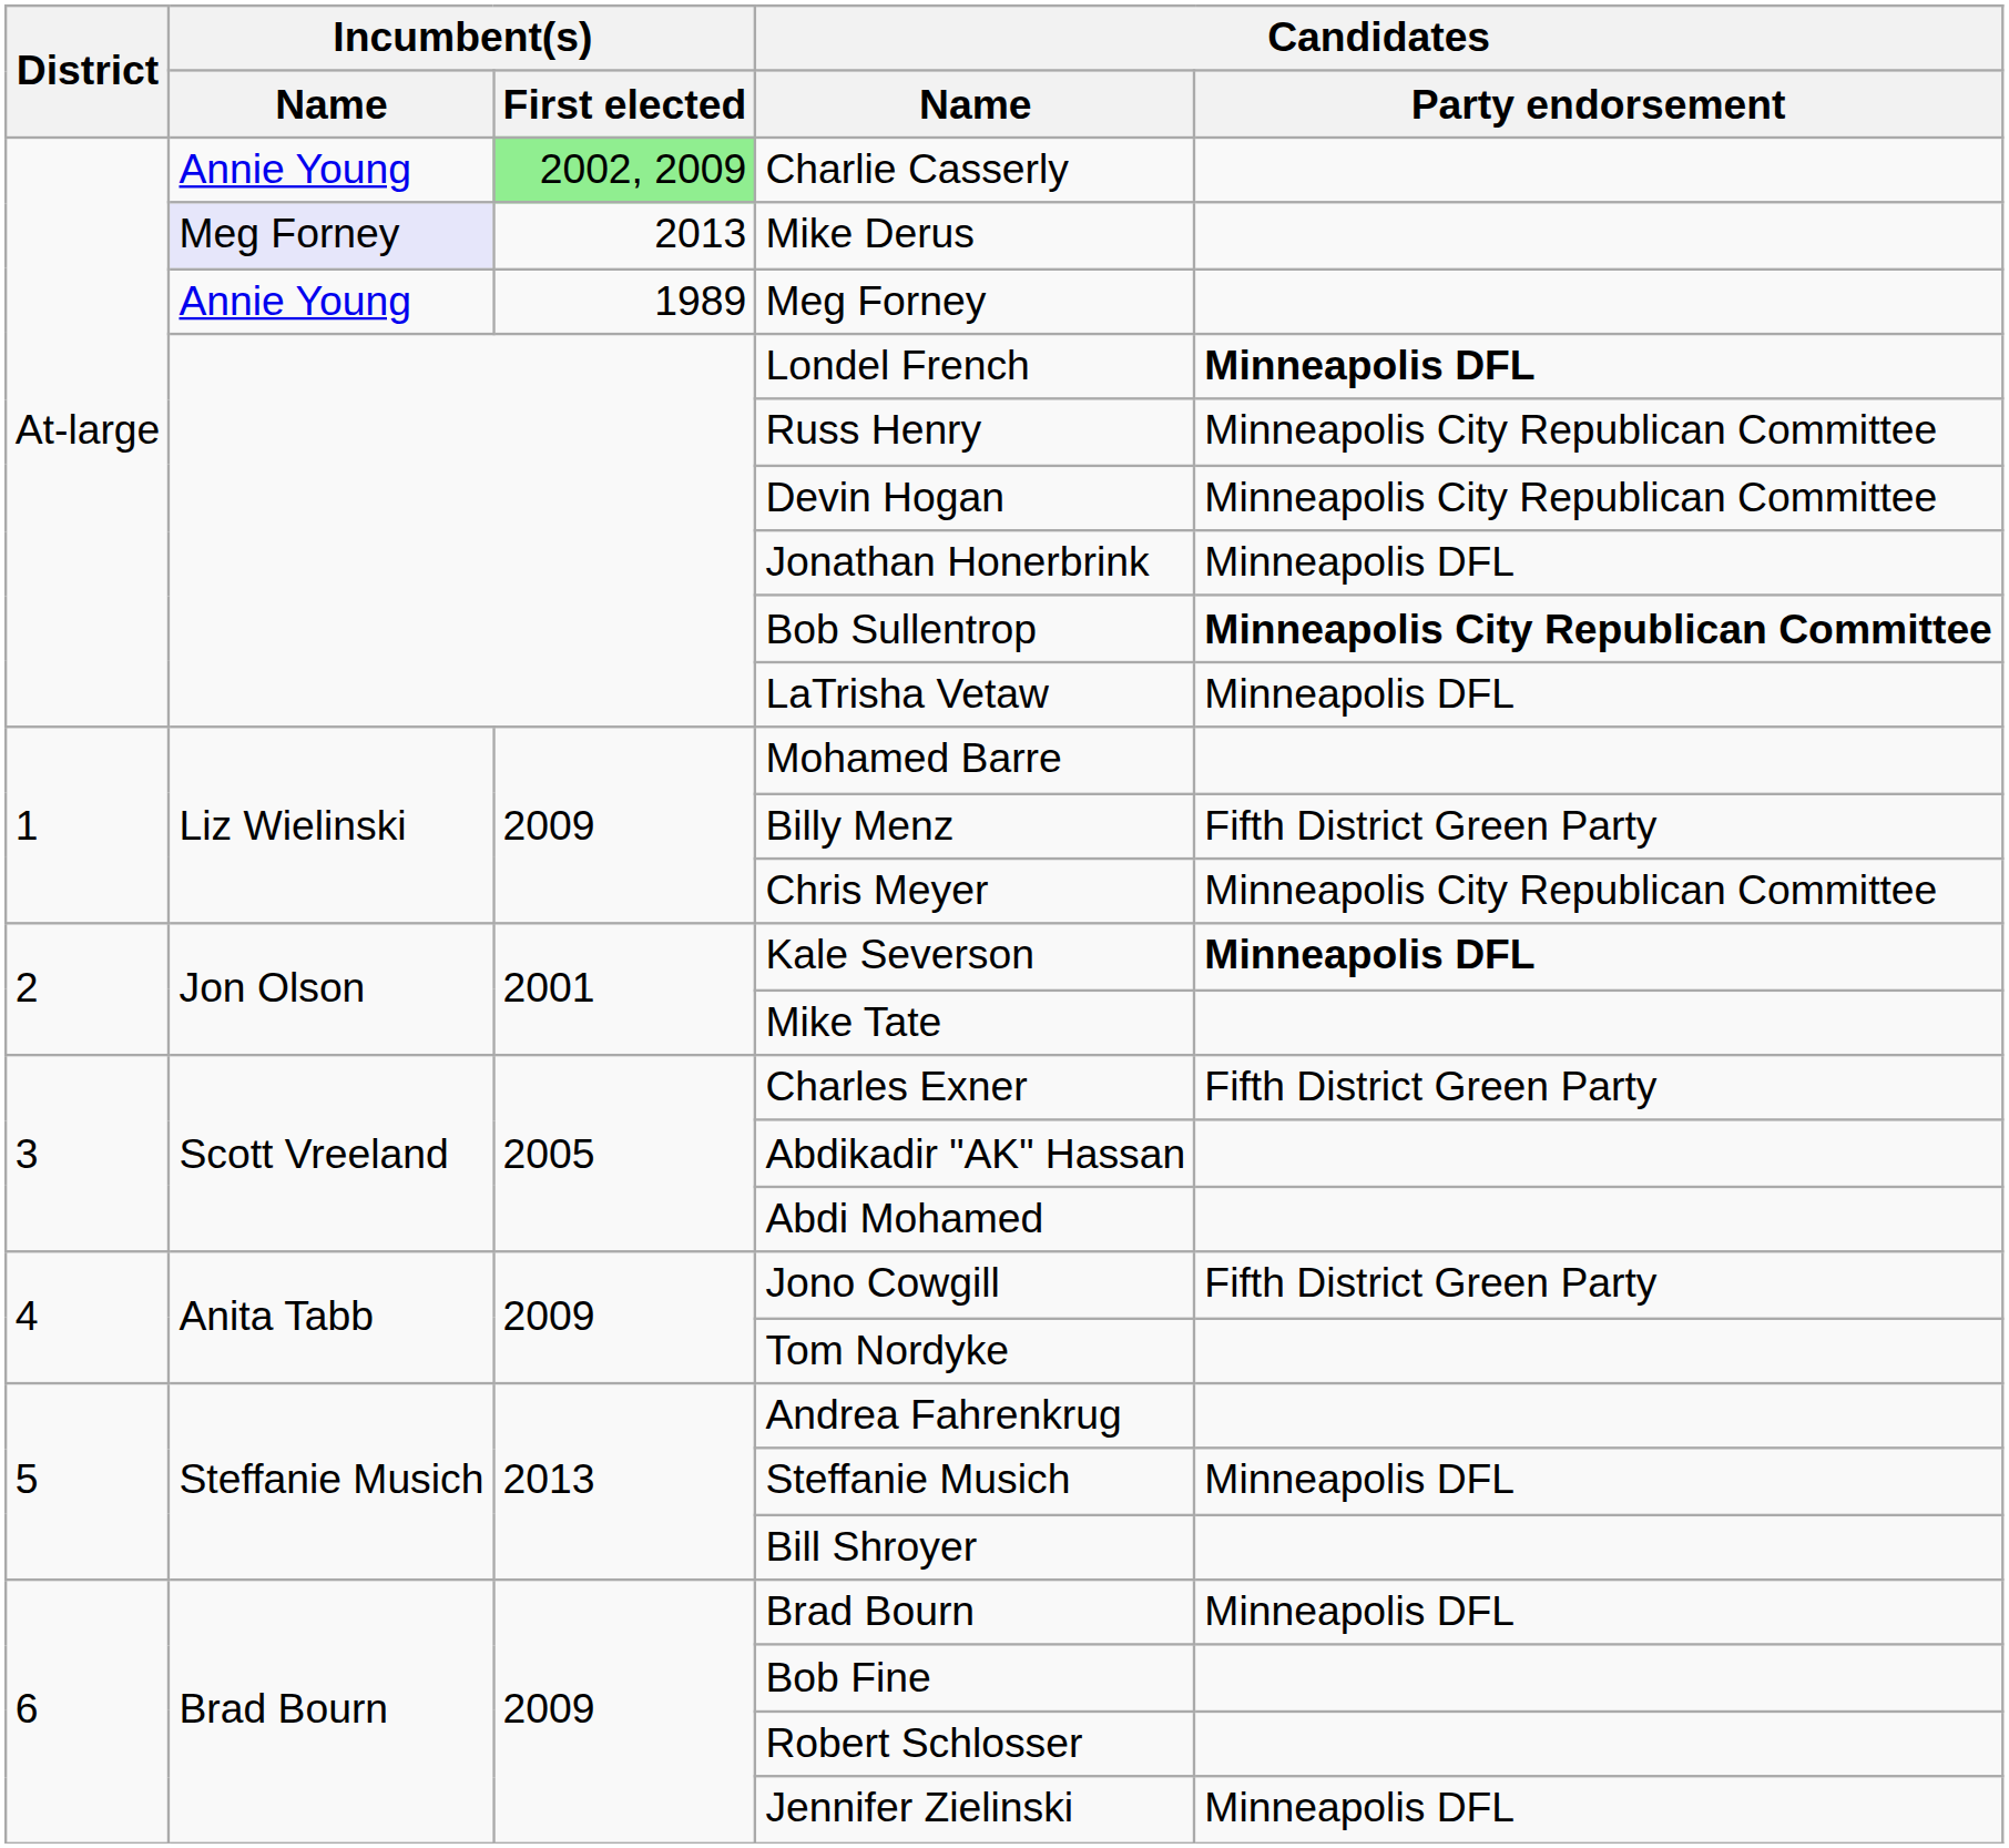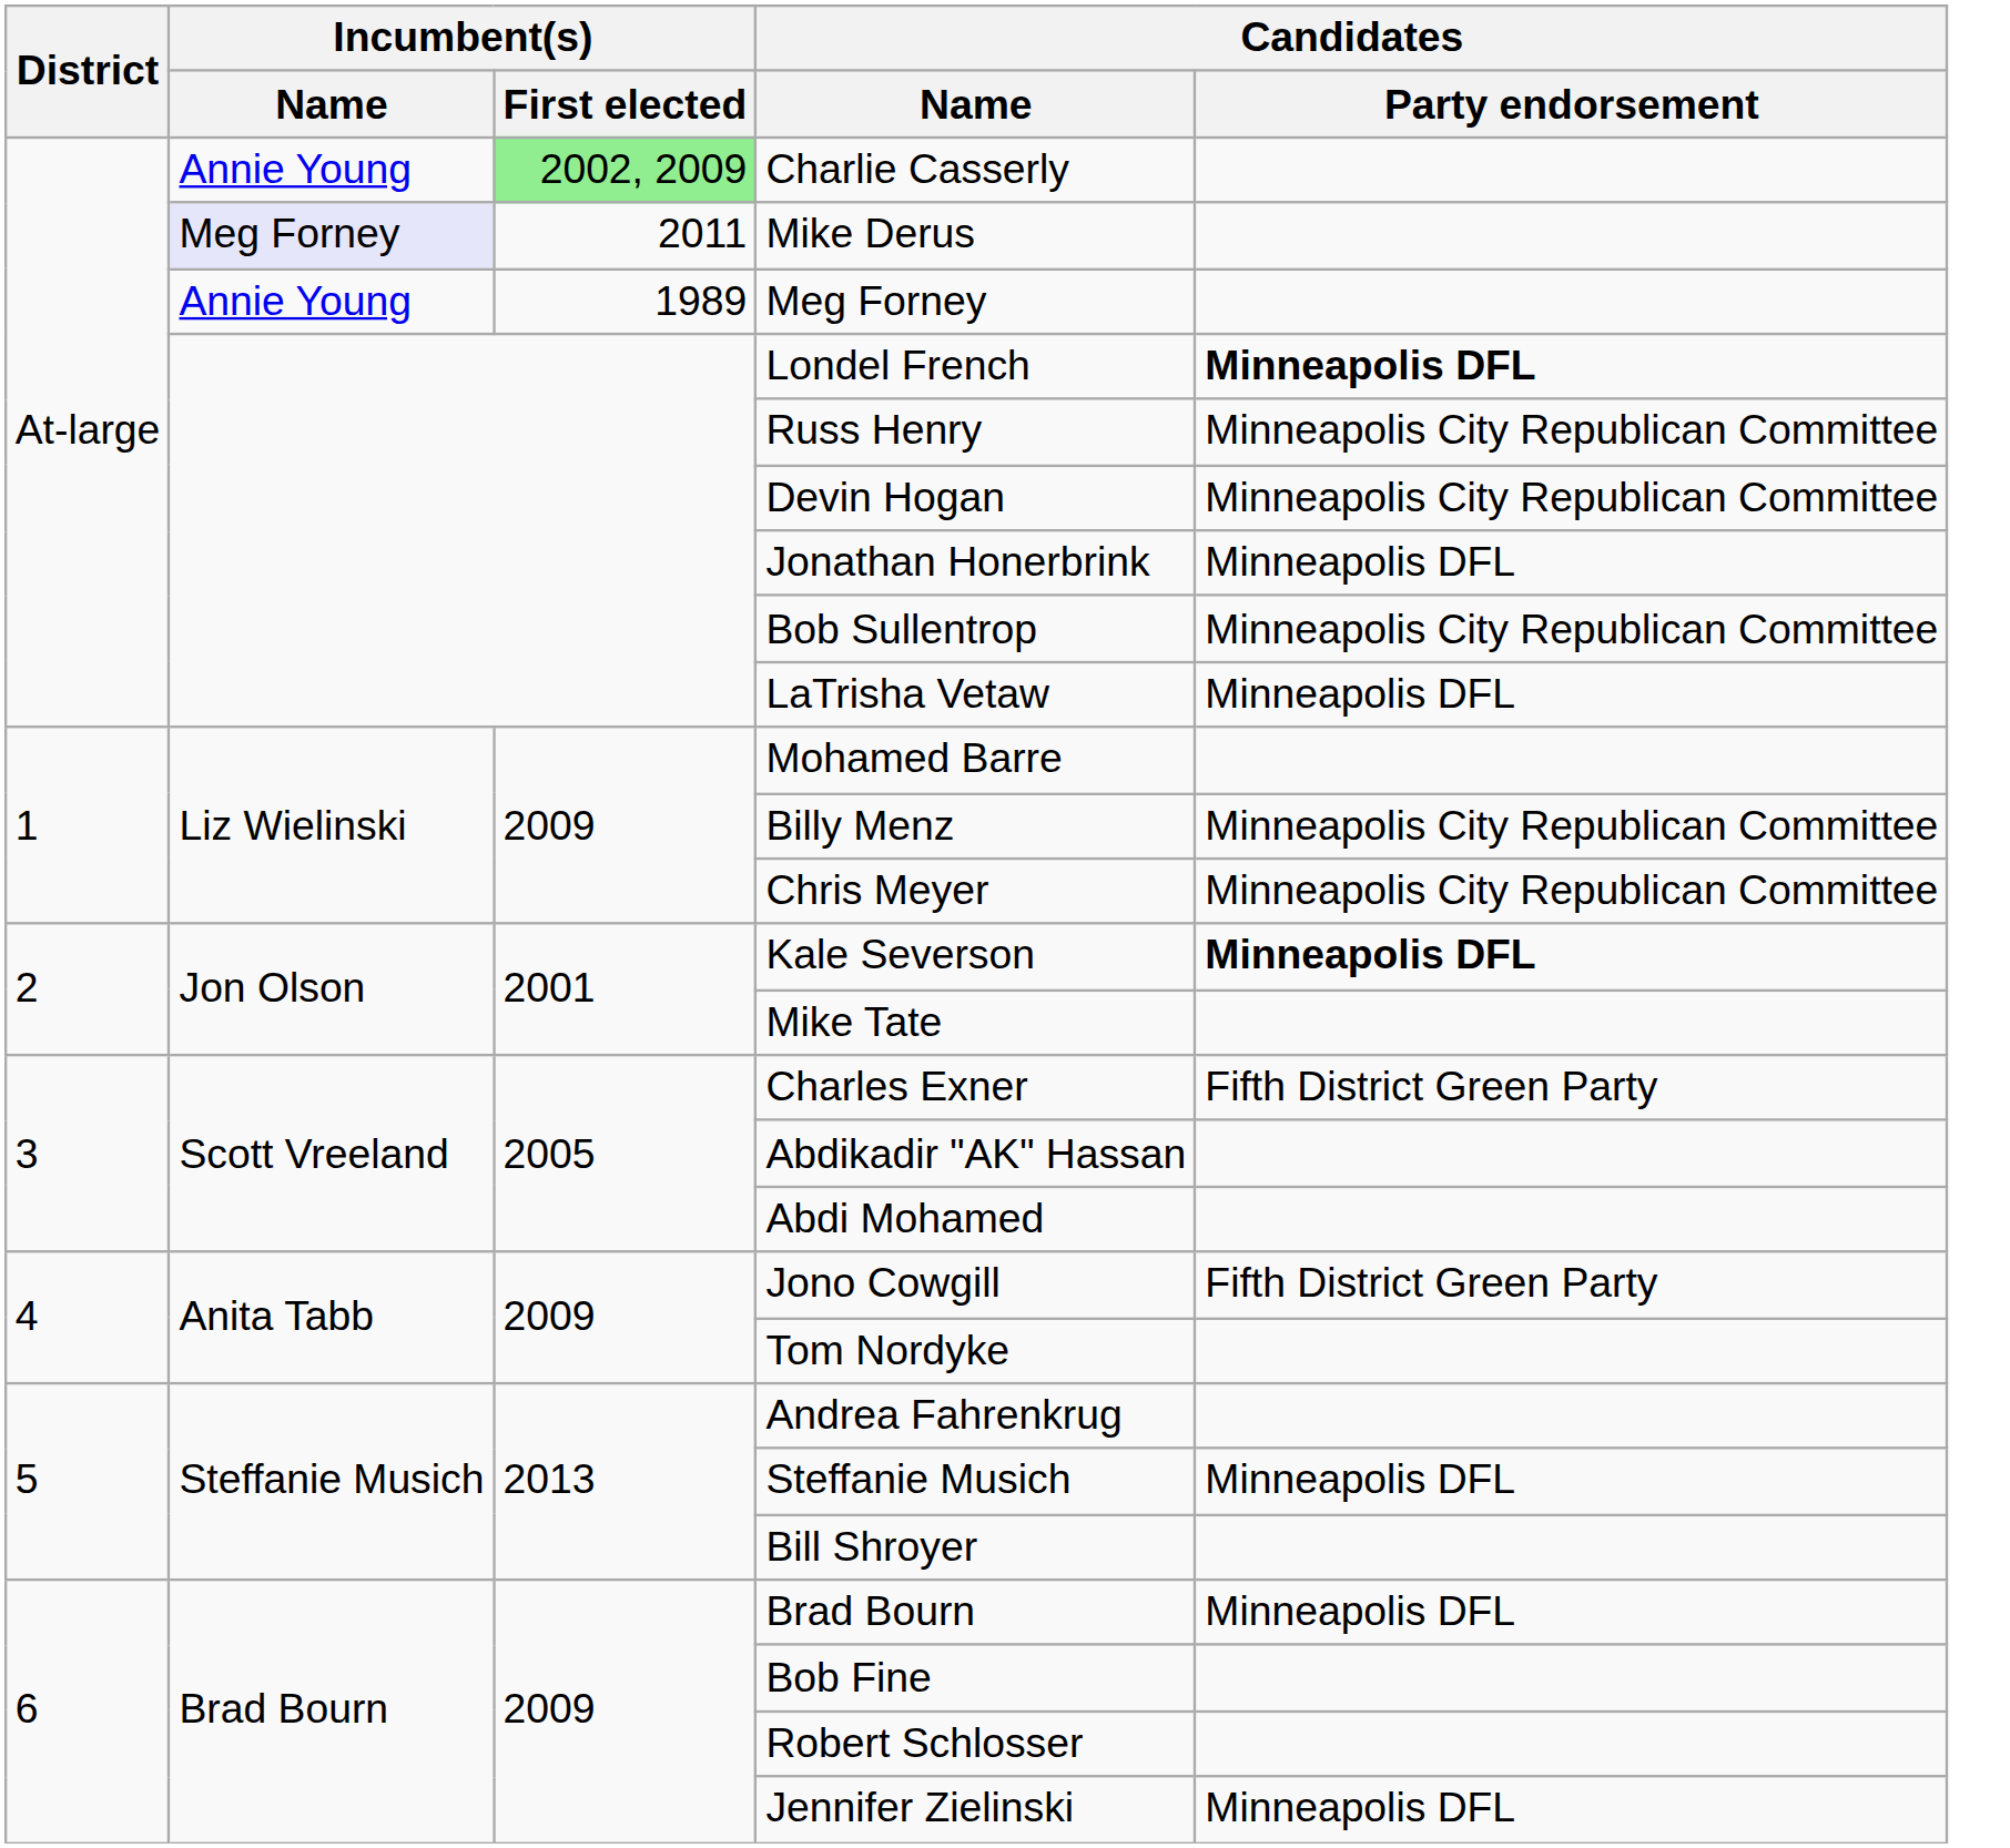 <table class="wikitable">
 <tr>
 <th rowspan="2">District</th>
 <th colspan="2">Incumbent(s)</th>
 <th colspan="2">Candidates</th>
 </tr>
 <tr>
 <th>Name</th>
 <th>First elected</th>
 <th>Name</th>
 <th>Party endorsement</th>
 </tr>
 <tr>
 <td rowspan="9">At-large</td>
 <td><a href='#'>Annie Young</a></td>
 <td align="right" style="background: lightgreen;">2002, 2009</td>
 <td>Charlie Casserly</td>
 <td></td>
 </tr>
 <tr>
 <td style="background: lavender;">Meg Forney</td>
-<td align="right">2013</td>
+<td align="right">2011</td>
 <td>Mike Derus</td>
 <td></td>
 </tr>
 <tr>
 <td><a href='#'>Annie Young</a></td>
 <td align="right">1989</td>
 <td>Meg Forney</td>
 <td></td>
 </tr>
 <tr>
 <td colspan="2" rowspan="6"></td>
 <td>Londel French</td>
 <td><strong>Minneapolis DFL</strong></td>
 </tr>
 <tr>
 <td>Russ Henry</td>
 <td>Minneapolis City Republican Committee</td>
 </tr>
 <tr>
 <td>Devin Hogan</td>
 <td>Minneapolis City Republican Committee</td>
 </tr>
 <tr>
 <td>Jonathan Honerbrink</td>
 <td>Minneapolis DFL</td>
 </tr>
 <tr>
 <td>Bob Sullentrop</td>
-<td><strong>Minneapolis City Republican Committee</strong></td>
+<td>Minneapolis City Republican Committee</td>
 </tr>
 <tr>
 <td>LaTrisha Vetaw</td>
 <td>Minneapolis DFL</td>
 </tr>
 <tr>
 <td rowspan="3">1</td>
 <td rowspan="3">Liz Wielinski</td>
 <td rowspan="3">2009</td>
 <td>Mohamed Barre</td>
 <td></td>
 </tr>
 <tr>
 <td>Billy Menz</td>
-<td>Fifth District Green Party</td>
+<td>Minneapolis City Republican Committee</td>
 </tr>
 <tr>
 <td>Chris Meyer</td>
 <td>Minneapolis City Republican Committee</td>
 </tr>
 <tr>
 <td rowspan="2">2</td>
 <td rowspan="2">Jon Olson</td>
 <td rowspan="2">2001</td>
 <td>Kale Severson</td>
 <td><strong>Minneapolis DFL</strong></td>
 </tr>
 <tr>
 <td>Mike Tate</td>
 <td></td>
 </tr>
 <tr>
 <td rowspan="3">3</td>
 <td rowspan="3">Scott Vreeland</td>
 <td rowspan="3">2005</td>
 <td>Charles Exner</td>
 <td>Fifth District Green Party</td>
 </tr>
 <tr>
 <td>Abdikadir "AK" Hassan</td>
 <td></td>
 </tr>
 <tr>
 <td>Abdi Mohamed</td>
 <td></td>
 </tr>
 <tr>
 <td rowspan="2">4</td>
 <td rowspan="2">Anita Tabb</td>
 <td rowspan="2">2009</td>
 <td>Jono Cowgill</td>
 <td>Fifth District Green Party</td>
 </tr>
 <tr>
 <td>Tom Nordyke</td>
 <td></td>
 </tr>
 <tr>
 <td rowspan="3">5</td>
 <td rowspan="3">Steffanie Musich</td>
 <td rowspan="3">2013</td>
 <td>Andrea Fahrenkrug</td>
 <td></td>
 </tr>
 <tr>
 <td>Steffanie Musich</td>
 <td>Minneapolis DFL</td>
 </tr>
 <tr>
 <td>Bill Shroyer</td>
 <td></td>
 </tr>
 <tr>
 <td rowspan="4">6</td>
 <td rowspan="4">Brad Bourn</td>
 <td rowspan="4">2009</td>
 <td>Brad Bourn</td>
 <td>Minneapolis DFL</td>
 </tr>
 <tr>
 <td>Bob Fine</td>
 <td></td>
 </tr>
 <tr>
 <td>Robert Schlosser</td>
 <td></td>
 </tr>
 <tr>
 <td>Jennifer Zielinski</td>
 <td>Minneapolis DFL</td>
 </tr>
 </table>
